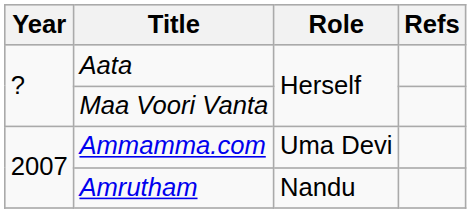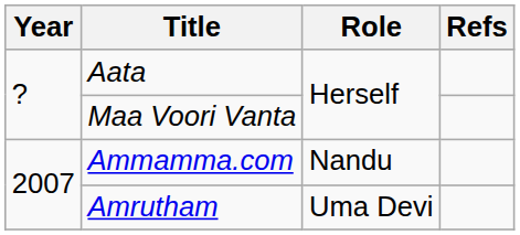 <table class="wikitable sortable">
 <tr>
 <th>Year</th>
 <th>Title</th>
 <th>Role</th>
 <th class="unsortable">Refs</th>
 </tr>
 <tr>
 <td rowspan="2">?</td>
 <td><em>Aata</em></td>
 <td rowspan="2">Herself</td>
 <td></td>
 </tr>
 <tr>
 <td><em>Maa Voori Vanta</em></td>
 <td></td>
 </tr>
 <tr>
 <td rowspan="2">2007</td>
 <td><em><a href='#'>Ammamma.com</a></em></td>
-<td>Uma Devi</td>
+<td>Nandu</td>
 <td></td>
 </tr>
 <tr>
 <td><em><a href='#'>Amrutham</a></em></td>
-<td>Nandu</td>
+<td>Uma Devi</td>
 <td></td>
 </tr>
 </table>
